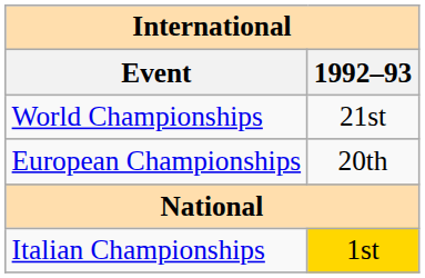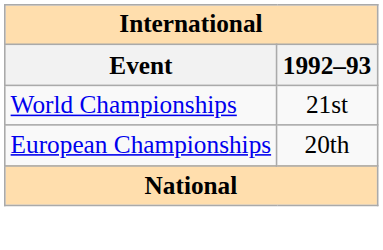 <table class="wikitable" style="text-align:center">
 <tr>
 <th style="background-color: #ffdead; " colspan=2 align=center>International</th>
 </tr>
 <tr>
 <th>Event</th>
 <th>1992–93</th>
 </tr>
 <tr>
 <td align=left><a href='#'>World Championships</a></td>
 <td>21st</td>
 </tr>
 <tr>
 <td align=left><a href='#'>European Championships</a></td>
 <td>20th</td>
 </tr>
 <tr>
 <th style="background-color: #ffdead; " colspan=2 align=center>National</th>
 </tr>
-<tr>
-<td align=left><a href='#'>Italian Championships</a></td>
-<td bgcolor=gold>1st</td>
-</tr>
 </table>
